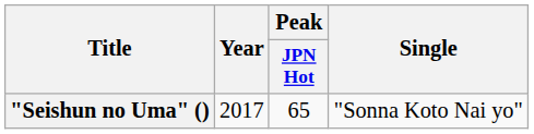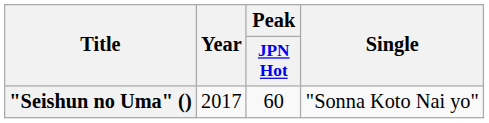 <table class="wikitable plainrowheaders" style="text-align:center;">
 <tr>
 <th rowspan="2">Title</th>
 <th rowspan="2">Year</th>
 <th colspan="1">Peak</th>
 <th rowspan="2">Single</th>
 </tr>
 <tr>
 <th style="width:2.7em;font-size:85%;"><a href='#'>JPN<br>Hot</a><br></th>
 </tr>
 <tr>
 <th scope="row">"Seishun no Uma" ()</th>
 <td>2017</td>
-<td>65</td>
+<td>60</td>
 <td>"Sonna Koto Nai yo"</td>
 </tr>
 </table>
